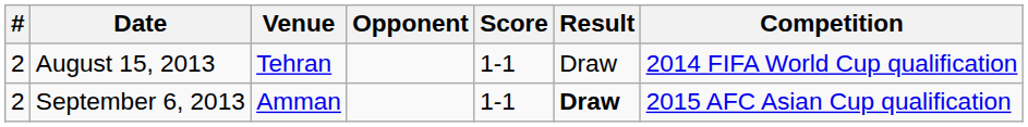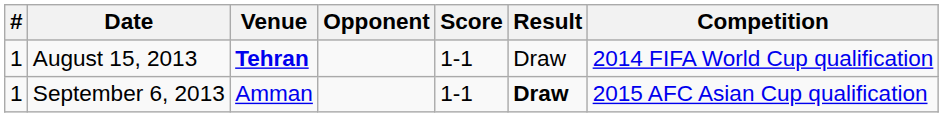 <table class="wikitable">
 <tr>
 <th>#</th>
 <th>Date</th>
 <th>Venue</th>
 <th>Opponent</th>
 <th>Score</th>
 <th>Result</th>
 <th>Competition</th>
 </tr>
 <tr>
-<td>2</td>
+<td>1</td>
 <td>August 15, 2013</td>
-<td><a href='#'>Tehran</a></td>
+<td><strong><a href='#'>Tehran</a></strong></td>
 <td></td>
 <td>1-1</td>
 <td>Draw</td>
 <td><a href='#'>2014 FIFA World Cup qualification</a></td>
 </tr>
 <tr>
-<td>2</td>
+<td>1</td>
 <td>September 6, 2013</td>
 <td><a href='#'>Amman</a></td>
 <td></td>
 <td>1-1</td>
 <td><strong>Draw</strong></td>
 <td><a href='#'>2015 AFC Asian Cup qualification</a></td>
 </tr>
 </table>
